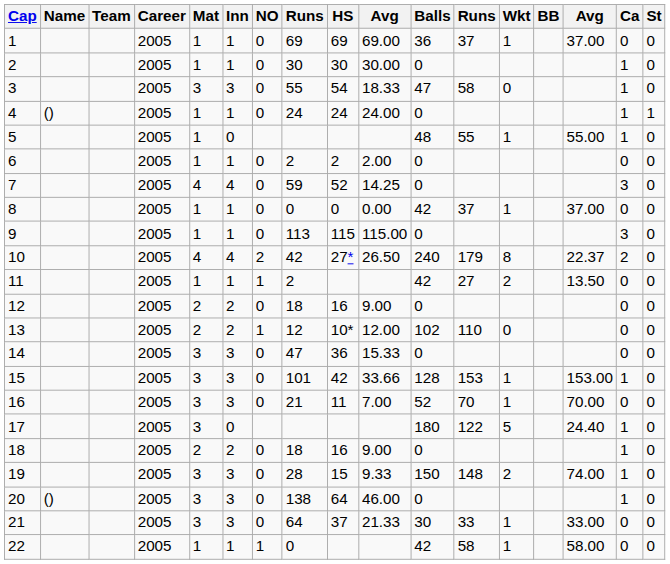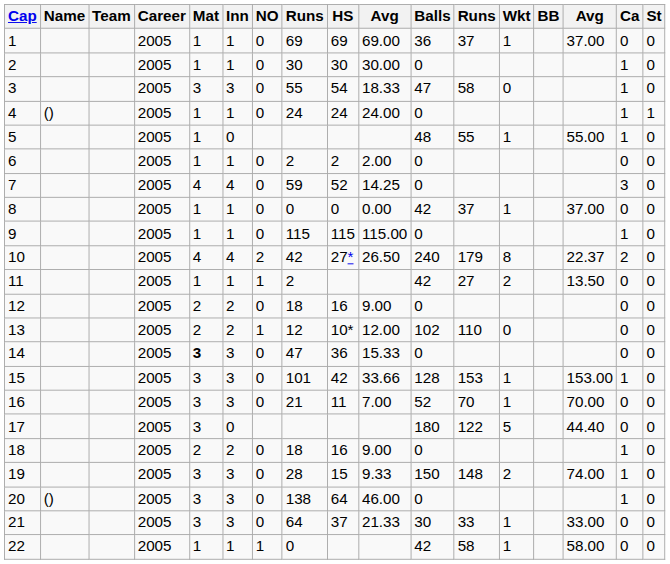 <table class="wikitable sortable plainrowheaders">
 <tr bgcolor="#efefef">
 <th scope="col"><a href='#'>Cap</a></th>
 <th scope="col">Name</th>
 <th scope="col">Team</th>
 <th scope="col" class="unsortable">Career</th>
 <th scope="col" data-sort-type="number">Mat</th>
 <th scope="col" data-sort-type="number">Inn</th>
 <th scope="col" data-sort-type="number">NO</th>
 <th scope="col" data-sort-type="number">Runs</th>
 <th scope="col" data-sort-type="number">HS</th>
 <th scope="col" data-sort-type="number">Avg</th>
 <th scope="col" data-sort-type="number">Balls</th>
 <th scope="col" data-sort-type="number">Runs</th>
 <th scope="col" data-sort-type="number">Wkt</th>
 <th scope="col">BB</th>
 <th scope="col" data-sort-type="number">Avg</th>
 <th scope="col" data-sort-type="number">Ca</th>
 <th scope="col" data-sort-type="number">St</th>
 </tr>
 <tr>
 <td>1</td>
 <td scope="row"></td>
 <td></td>
 <td>2005</td>
 <td>1</td>
 <td>1</td>
 <td>0</td>
 <td>69</td>
 <td>69</td>
 <td>69.00</td>
 <td>36</td>
 <td>37</td>
 <td>1</td>
 <td></td>
 <td>37.00</td>
 <td>0</td>
 <td>0</td>
 </tr>
 <tr>
 <td>2</td>
 <td scope="row"></td>
 <td></td>
 <td>2005</td>
 <td>1</td>
 <td>1</td>
 <td>0</td>
 <td>30</td>
 <td>30</td>
 <td>30.00</td>
 <td>0</td>
 <td></td>
 <td></td>
 <td></td>
 <td></td>
 <td>1</td>
 <td>0</td>
 </tr>
 <tr>
 <td>3</td>
 <td scope="row"></td>
 <td></td>
 <td>2005</td>
 <td>3</td>
 <td>3</td>
 <td>0</td>
 <td>55</td>
 <td>54</td>
 <td>18.33</td>
 <td>47</td>
 <td>58</td>
 <td>0</td>
 <td></td>
 <td></td>
 <td>1</td>
 <td>0</td>
 </tr>
 <tr>
 <td>4</td>
 <td scope="row"> ()</td>
 <td></td>
 <td>2005</td>
 <td>1</td>
 <td>1</td>
 <td>0</td>
 <td>24</td>
 <td>24</td>
 <td>24.00</td>
 <td>0</td>
 <td></td>
 <td></td>
 <td></td>
 <td></td>
 <td>1</td>
 <td>1</td>
 </tr>
 <tr>
 <td>5</td>
 <td scope="row"></td>
 <td></td>
 <td>2005</td>
 <td>1</td>
 <td>0</td>
 <td></td>
 <td></td>
 <td></td>
 <td></td>
 <td>48</td>
 <td>55</td>
 <td>1</td>
 <td></td>
 <td>55.00</td>
 <td>1</td>
 <td>0</td>
 </tr>
 <tr>
 <td>6</td>
 <td scope="row"></td>
 <td></td>
 <td>2005</td>
 <td>1</td>
 <td>1</td>
 <td>0</td>
 <td>2</td>
 <td>2</td>
 <td>2.00</td>
 <td>0</td>
 <td></td>
 <td></td>
 <td></td>
 <td></td>
 <td>0</td>
 <td>0</td>
 </tr>
 <tr>
 <td>7</td>
 <td scope="row"></td>
 <td></td>
 <td>2005</td>
 <td>4</td>
 <td>4</td>
 <td>0</td>
 <td>59</td>
 <td>52</td>
 <td>14.25</td>
 <td>0</td>
 <td></td>
 <td></td>
 <td></td>
 <td></td>
 <td>3</td>
 <td>0</td>
 </tr>
 <tr>
 <td>8</td>
 <td scope="row"></td>
 <td></td>
 <td>2005</td>
 <td>1</td>
 <td>1</td>
 <td>0</td>
 <td>0</td>
 <td>0</td>
 <td>0.00</td>
 <td>42</td>
 <td>37</td>
 <td>1</td>
 <td></td>
 <td>37.00</td>
 <td>0</td>
 <td>0</td>
 </tr>
 <tr>
 <td>9</td>
 <td scope="row"></td>
 <td></td>
 <td>2005</td>
 <td>1</td>
 <td>1</td>
 <td>0</td>
-<td>113</td>
+<td>115</td>
 <td>115</td>
 <td>115.00</td>
 <td>0</td>
 <td></td>
 <td></td>
 <td></td>
 <td></td>
-<td>3</td>
+<td>1</td>
 <td>0</td>
 </tr>
 <tr>
 <td>10</td>
 <td scope="row"></td>
 <td></td>
 <td>2005</td>
 <td>4</td>
 <td>4</td>
 <td>2</td>
 <td>42</td>
 <td>27<a href='#'>*</a></td>
 <td>26.50</td>
 <td>240</td>
 <td>179</td>
 <td>8</td>
 <td></td>
 <td>22.37</td>
 <td>2</td>
 <td>0</td>
 </tr>
 <tr>
 <td>11</td>
 <td scope="row"></td>
 <td></td>
 <td>2005</td>
 <td>1</td>
 <td>1</td>
 <td>1</td>
 <td>2</td>
 <td></td>
 <td></td>
 <td>42</td>
 <td>27</td>
 <td>2</td>
 <td></td>
 <td>13.50</td>
 <td>0</td>
 <td>0</td>
 </tr>
 <tr>
 <td>12</td>
 <td scope="row"></td>
 <td></td>
 <td>2005</td>
 <td>2</td>
 <td>2</td>
 <td>0</td>
 <td>18</td>
 <td>16</td>
 <td>9.00</td>
 <td>0</td>
 <td></td>
 <td></td>
 <td></td>
 <td></td>
 <td>0</td>
 <td>0</td>
 </tr>
 <tr>
 <td>13</td>
 <td scope="row"></td>
 <td></td>
 <td>2005</td>
 <td>2</td>
 <td>2</td>
 <td>1</td>
 <td>12</td>
 <td>10*</td>
 <td>12.00</td>
 <td>102</td>
 <td>110</td>
 <td>0</td>
 <td></td>
 <td></td>
 <td>0</td>
 <td>0</td>
 </tr>
 <tr>
 <td>14</td>
 <td scope="row"></td>
 <td></td>
 <td>2005</td>
-<td>3</td>
+<td><strong>3</strong></td>
 <td>3</td>
 <td>0</td>
 <td>47</td>
 <td>36</td>
 <td>15.33</td>
 <td>0</td>
 <td></td>
 <td></td>
 <td></td>
 <td></td>
 <td>0</td>
 <td>0</td>
 </tr>
 <tr>
 <td>15</td>
 <td scope="row"></td>
 <td></td>
 <td>2005</td>
 <td>3</td>
 <td>3</td>
 <td>0</td>
 <td>101</td>
 <td>42</td>
 <td>33.66</td>
 <td>128</td>
 <td>153</td>
 <td>1</td>
 <td></td>
 <td>153.00</td>
 <td>1</td>
 <td>0</td>
 </tr>
 <tr>
 <td>16</td>
 <td scope="row"></td>
 <td></td>
 <td>2005</td>
 <td>3</td>
 <td>3</td>
 <td>0</td>
 <td>21</td>
 <td>11</td>
 <td>7.00</td>
 <td>52</td>
 <td>70</td>
 <td>1</td>
 <td></td>
 <td>70.00</td>
 <td>0</td>
 <td>0</td>
 </tr>
 <tr>
 <td>17</td>
 <td scope="row"></td>
 <td></td>
 <td>2005</td>
 <td>3</td>
 <td>0</td>
 <td></td>
 <td></td>
 <td></td>
 <td></td>
 <td>180</td>
 <td>122</td>
 <td>5</td>
 <td></td>
-<td>24.40</td>
-<td>1</td>
+<td>44.40</td>
+<td>0</td>
 <td>0</td>
 </tr>
 <tr>
 <td>18</td>
 <td scope="row"></td>
 <td></td>
 <td>2005</td>
 <td>2</td>
 <td>2</td>
 <td>0</td>
 <td>18</td>
 <td>16</td>
 <td>9.00</td>
 <td>0</td>
 <td></td>
 <td></td>
 <td></td>
 <td></td>
 <td>1</td>
 <td>0</td>
 </tr>
 <tr>
 <td>19</td>
 <td scope="row"></td>
 <td></td>
 <td>2005</td>
 <td>3</td>
 <td>3</td>
 <td>0</td>
 <td>28</td>
 <td>15</td>
 <td>9.33</td>
 <td>150</td>
 <td>148</td>
 <td>2</td>
 <td></td>
 <td>74.00</td>
 <td>1</td>
 <td>0</td>
 </tr>
 <tr>
 <td>20</td>
 <td scope="row"> ()</td>
 <td></td>
 <td>2005</td>
 <td>3</td>
 <td>3</td>
 <td>0</td>
 <td>138</td>
 <td>64</td>
 <td>46.00</td>
 <td>0</td>
 <td></td>
 <td></td>
 <td></td>
 <td></td>
 <td>1</td>
 <td>0</td>
 </tr>
 <tr>
 <td>21</td>
 <td scope="row"></td>
 <td></td>
 <td>2005</td>
 <td>3</td>
 <td>3</td>
 <td>0</td>
 <td>64</td>
 <td>37</td>
 <td>21.33</td>
 <td>30</td>
 <td>33</td>
 <td>1</td>
 <td></td>
 <td>33.00</td>
 <td>0</td>
 <td>0</td>
 </tr>
 <tr>
 <td>22</td>
 <td scope="row"></td>
 <td></td>
 <td>2005</td>
 <td>1</td>
 <td>1</td>
 <td>1</td>
 <td>0</td>
 <td></td>
 <td></td>
 <td>42</td>
 <td>58</td>
 <td>1</td>
 <td></td>
 <td>58.00</td>
 <td>0</td>
 <td>0</td>
 </tr>
 </table>
